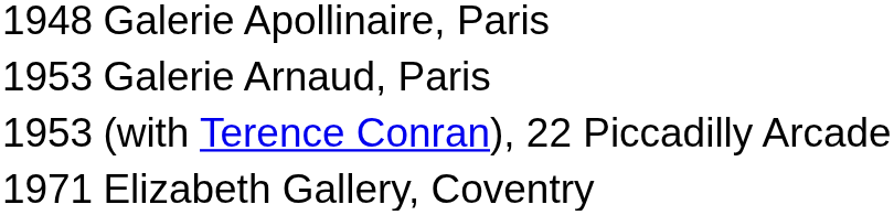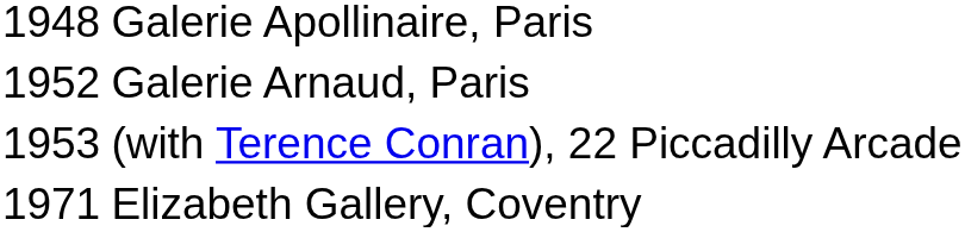 <table>
 <tr>
 <td>1948</td>
 <td>Galerie Apollinaire, Paris</td>
 </tr>
 <tr>
-<td>1953</td>
+<td>1952</td>
 <td>Galerie Arnaud, Paris</td>
 </tr>
 <tr>
 <td>1953</td>
 <td>(with <a href='#'>Terence Conran</a>), 22 Piccadilly Arcade</td>
 </tr>
 <tr>
 <td>1971</td>
 <td>Elizabeth Gallery, Coventry</td>
 </tr>
 <tr>
 </tr>
 </table>
